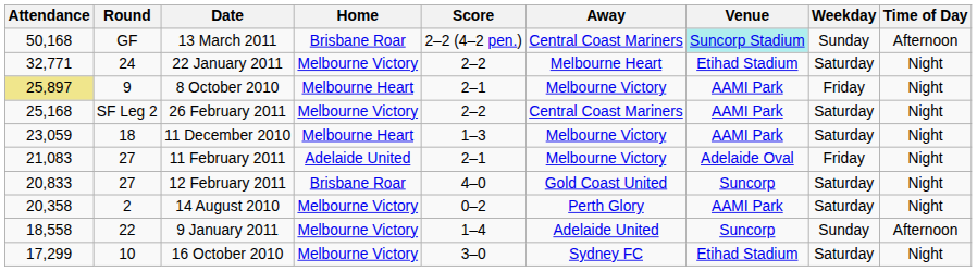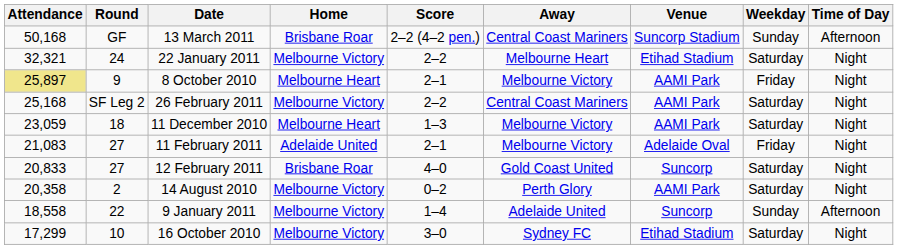 <table class="wikitable sortable" style="text-align:center;">
 <tr>
 <th>Attendance</th>
 <th>Round</th>
 <th>Date</th>
 <th>Home</th>
 <th>Score</th>
 <th>Away</th>
 <th>Venue</th>
 <th>Weekday</th>
 <th>Time of Day</th>
 </tr>
 <tr>
 <td>50,168</td>
 <td>GF</td>
 <td>13 March 2011</td>
 <td><a href='#'>Brisbane Roar</a></td>
 <td>2–2 (4–2 <a href='#'>pen.</a>)</td>
 <td><a href='#'>Central Coast Mariners</a></td>
-<td style="background: paleturquoise;"><a href='#'>Suncorp Stadium</a></td>
+<td><a href='#'>Suncorp Stadium</a></td>
 <td>Sunday</td>
 <td>Afternoon</td>
 </tr>
 <tr>
-<td>32,771</td>
+<td>32,321</td>
 <td>24</td>
 <td>22 January 2011</td>
 <td><a href='#'>Melbourne Victory</a></td>
 <td>2–2</td>
 <td><a href='#'>Melbourne Heart</a></td>
 <td><a href='#'>Etihad Stadium</a></td>
 <td>Saturday</td>
 <td>Night</td>
 </tr>
 <tr>
 <td style="background: khaki;">25,897</td>
 <td>9</td>
 <td>8 October 2010</td>
 <td><a href='#'>Melbourne Heart</a></td>
 <td>2–1</td>
 <td><a href='#'>Melbourne Victory</a></td>
 <td><a href='#'>AAMI Park</a></td>
 <td>Friday</td>
 <td>Night</td>
 </tr>
 <tr>
 <td>25,168</td>
 <td>SF Leg 2</td>
 <td>26 February 2011</td>
 <td><a href='#'>Melbourne Victory</a></td>
 <td>2–2</td>
 <td><a href='#'>Central Coast Mariners</a></td>
 <td><a href='#'>AAMI Park</a></td>
 <td>Saturday</td>
 <td>Night</td>
 </tr>
 <tr>
 <td>23,059</td>
 <td>18</td>
 <td>11 December 2010</td>
 <td><a href='#'>Melbourne Heart</a></td>
 <td>1–3</td>
 <td><a href='#'>Melbourne Victory</a></td>
 <td><a href='#'>AAMI Park</a></td>
 <td>Saturday</td>
 <td>Night</td>
 </tr>
 <tr>
 <td>21,083</td>
 <td>27</td>
 <td>11 February 2011</td>
 <td><a href='#'>Adelaide United</a></td>
 <td>2–1</td>
 <td><a href='#'>Melbourne Victory</a></td>
 <td><a href='#'>Adelaide Oval</a></td>
 <td>Friday</td>
 <td>Night</td>
 </tr>
 <tr>
 <td>20,833</td>
 <td>27</td>
 <td>12 February 2011</td>
 <td><a href='#'>Brisbane Roar</a></td>
 <td>4–0</td>
 <td><a href='#'>Gold Coast United</a></td>
 <td><a href='#'>Suncorp</a></td>
 <td>Saturday</td>
 <td>Night</td>
 </tr>
 <tr>
 <td>20,358</td>
 <td>2</td>
 <td>14 August 2010</td>
 <td><a href='#'>Melbourne Victory</a></td>
 <td>0–2</td>
 <td><a href='#'>Perth Glory</a></td>
 <td><a href='#'>AAMI Park</a></td>
 <td>Saturday</td>
 <td>Night</td>
 </tr>
 <tr>
 <td>18,558</td>
 <td>22</td>
 <td>9 January 2011</td>
 <td><a href='#'>Melbourne Victory</a></td>
 <td>1–4</td>
 <td><a href='#'>Adelaide United</a></td>
 <td><a href='#'>Suncorp</a></td>
 <td>Sunday</td>
 <td>Afternoon</td>
 </tr>
 <tr>
 <td>17,299</td>
 <td>10</td>
 <td>16 October 2010</td>
 <td><a href='#'>Melbourne Victory</a></td>
 <td>3–0</td>
 <td><a href='#'>Sydney FC</a></td>
 <td><a href='#'>Etihad Stadium</a></td>
 <td>Saturday</td>
 <td>Night</td>
 </tr>
 </table>
